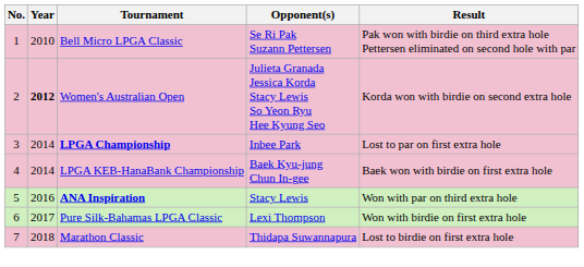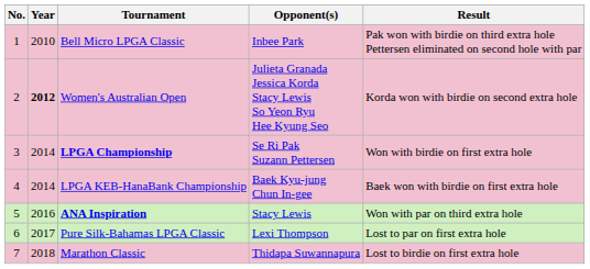 <table class="wikitable" style="font-size:95%;">
 <tr>
 <th>No.</th>
 <th>Year</th>
 <th>Tournament</th>
 <th>Opponent(s)</th>
 <th>Result</th>
 </tr>
 <tr style="background:#F2C1D1;">
 <td align=center>1</td>
 <td align=center>2010</td>
 <td><a href='#'>Bell Micro LPGA Classic</a></td>
-<td> <a href='#'>Se Ri Pak</a><br> <a href='#'>Suzann Pettersen</a></td>
+<td> <a href='#'>Inbee Park</a></td>
 <td>Pak won with birdie on third extra hole<br>Pettersen eliminated on second hole with par</td>
 </tr>
 <tr style="background:#F2C1D1;">
 <td align=center>2</td>
 <td align=center><strong>2012</strong></td>
 <td><a href='#'>Women's Australian Open</a></td>
 <td> <a href='#'>Julieta Granada</a><br> <a href='#'>Jessica Korda</a><br> <a href='#'>Stacy Lewis</a><br> <a href='#'>So Yeon Ryu</a><br> <a href='#'>Hee Kyung Seo</a></td>
 <td>Korda won with birdie on second extra hole</td>
 </tr>
 <tr style="background:#F2C1D1;">
 <td align=center>3</td>
 <td align=center>2014</td>
 <td><strong><a href='#'>LPGA Championship</a></strong></td>
-<td> <a href='#'>Inbee Park</a></td>
-<td>Lost to par on first extra hole</td>
+<td> <a href='#'>Se Ri Pak</a><br> <a href='#'>Suzann Pettersen</a></td>
+<td>Won with birdie on first extra hole</td>
 </tr>
 <tr style="background:#F2C1D1;">
 <td align=center>4</td>
 <td align=center>2014</td>
 <td><a href='#'>LPGA KEB-HanaBank Championship</a></td>
 <td> <a href='#'>Baek Kyu-jung</a><br> <a href='#'>Chun In-gee</a></td>
 <td>Baek won with birdie on first extra hole</td>
 </tr>
 <tr style="background:#D0F0C0;">
 <td align=center>5</td>
 <td align=center>2016</td>
 <td><strong><a href='#'>ANA Inspiration</a></strong></td>
 <td> <a href='#'>Stacy Lewis</a></td>
 <td>Won with par on third extra hole</td>
 </tr>
 <tr style="background:#D0F0C0;">
 <td align=center>6</td>
 <td align=center>2017</td>
 <td><a href='#'>Pure Silk-Bahamas LPGA Classic</a></td>
 <td> <a href='#'>Lexi Thompson</a></td>
-<td>Won with birdie on first extra hole</td>
+<td>Lost to par on first extra hole</td>
 </tr>
 <tr style="background:#F2C1D1;">
 <td align=center>7</td>
 <td align=center>2018</td>
 <td><a href='#'>Marathon Classic</a></td>
 <td> <a href='#'>Thidapa Suwannapura</a></td>
 <td>Lost to birdie on first extra hole</td>
 </tr>
 </table>
